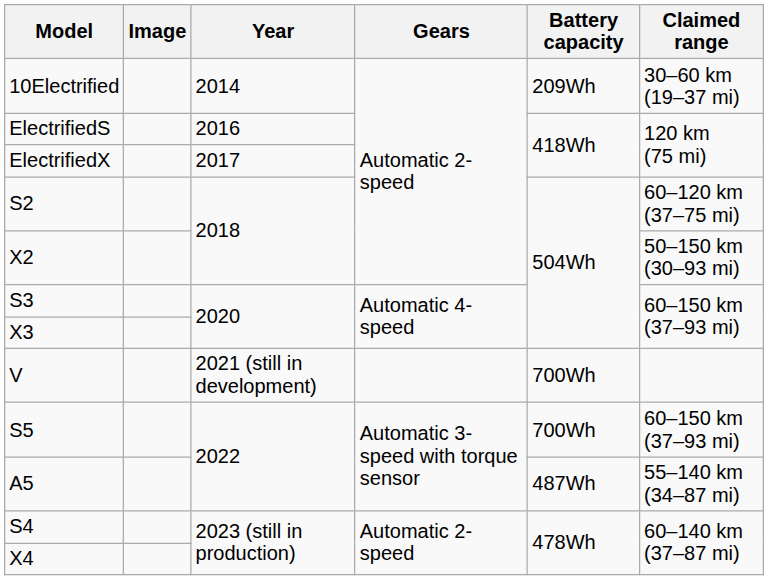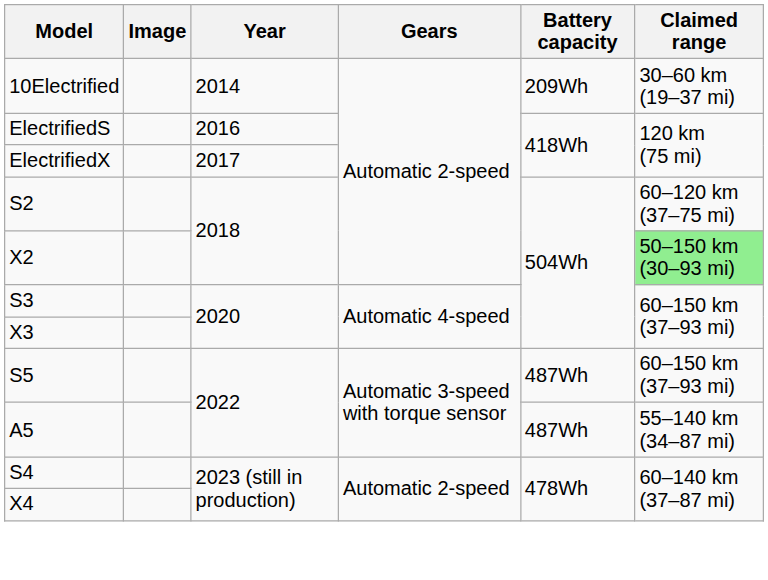 <table class="wikitable">
 <tr>
 <th>Model</th>
 <th>Image</th>
 <th>Year</th>
 <th>Gears</th>
 <th>Battery capacity</th>
 <th>Claimed range</th>
 </tr>
 <tr>
 <td>10Electrified</td>
 <td></td>
 <td>2014</td>
 <td rowspan=5>Automatic 2-speed</td>
 <td>209Wh</td>
 <td>30–60 km (19–37 mi)</td>
 </tr>
 <tr>
 <td>ElectrifiedS</td>
 <td></td>
 <td>2016</td>
 <td rowspan=2>418Wh</td>
 <td rowspan=2>120 km (75 mi)</td>
 </tr>
 <tr>
 <td>ElectrifiedX</td>
 <td></td>
 <td>2017</td>
 </tr>
 <tr>
 <td>S2</td>
 <td></td>
 <td rowspan=2>2018</td>
 <td rowspan=4>504Wh</td>
 <td>60–120 km (37–75 mi)</td>
 </tr>
 <tr>
 <td>X2</td>
 <td></td>
-<td>50–150 km (30–93 mi)</td>
+<td style="background: lightgreen;">50–150 km (30–93 mi)</td>
 </tr>
 <tr>
 <td>S3</td>
 <td></td>
 <td rowspan=2>2020</td>
 <td rowspan=2>Automatic 4-speed</td>
 <td rowspan=2>60–150 km (37–93 mi)</td>
 </tr>
 <tr>
 <td>X3</td>
 <td></td>
 </tr>
 <tr>
-<td>V</td>
-<td></td>
-<td>2021 (still in development)</td>
-<td></td>
-<td>700Wh</td>
-<td></td>
-</tr>
-<tr>
 <td>S5</td>
 <td></td>
 <td rowspan=2>2022</td>
 <td rowspan=2>Automatic 3-speed with torque sensor</td>
-<td>700Wh</td>
+<td>487Wh</td>
 <td>60–150 km (37–93 mi)</td>
 </tr>
 <tr>
 <td>A5</td>
 <td></td>
 <td>487Wh</td>
 <td>55–140 km (34–87 mi)</td>
 </tr>
 <tr>
 <td>S4</td>
 <td></td>
 <td rowspan=2>2023 (still in production)</td>
 <td rowspan=2>Automatic 2-speed</td>
 <td rowspan=2>478Wh</td>
 <td rowspan=2>60–140 km (37–87 mi)</td>
 </tr>
 <tr>
 <td>X4</td>
 <td></td>
 </tr>
 </table>
